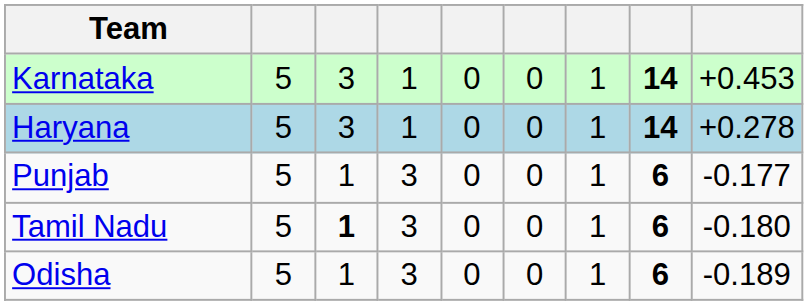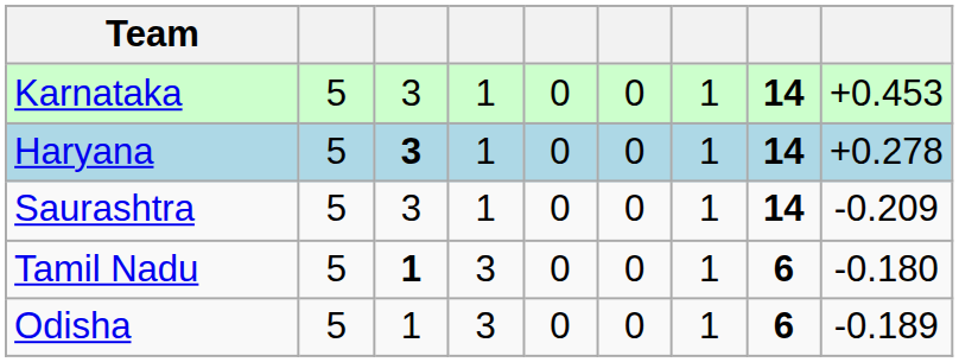 <table class="wikitable" style="text-align:center">
 <tr>
 <th style="width:120px">Team</th>
 <th style="width:25px"></th>
 <th style="width:25px"></th>
 <th style="width:25px"></th>
 <th style="width:25px"></th>
 <th style="width:25px"></th>
 <th style="width:25px"></th>
 <th style="width:25px"></th>
 <th style="width:40px;"></th>
 </tr>
 <tr style="background:#cfc;">
 <td style="text-align:left"><a href='#'>Karnataka</a></td>
 <td>5</td>
 <td>3</td>
 <td>1</td>
 <td>0</td>
 <td>0</td>
 <td>1</td>
 <td><strong>14</strong></td>
 <td>+0.453</td>
 </tr>
 <tr style="background:lightblue;">
 <td style="text-align:left"><a href='#'>Haryana</a></td>
 <td>5</td>
-<td>3</td>
+<td><strong>3</strong></td>
 <td>1</td>
 <td>0</td>
 <td>0</td>
 <td>1</td>
 <td><strong>14</strong></td>
 <td>+0.278</td>
 </tr>
 <tr>
-<td style="text-align:left"><a href='#'>Punjab</a></td>
+<td style="text-align:left"><a href='#'>Saurashtra</a></td>
 <td>5</td>
+<td>3</td>
 <td>1</td>
-<td>3</td>
 <td>0</td>
 <td>0</td>
 <td>1</td>
-<td><strong>6</strong></td>
-<td>-0.177</td>
+<td><strong>14</strong></td>
+<td>-0.209</td>
 </tr>
 <tr>
 <td style="text-align:left"><a href='#'>Tamil Nadu</a></td>
 <td>5</td>
 <td><strong>1</strong></td>
 <td>3</td>
 <td>0</td>
 <td>0</td>
 <td>1</td>
 <td><strong>6</strong></td>
 <td>-0.180</td>
 </tr>
 <tr>
 <td style="text-align:left"><a href='#'>Odisha</a></td>
 <td>5</td>
 <td>1</td>
 <td>3</td>
 <td>0</td>
 <td>0</td>
 <td>1</td>
 <td><strong>6</strong></td>
 <td>-0.189</td>
 </tr>
 </table>
